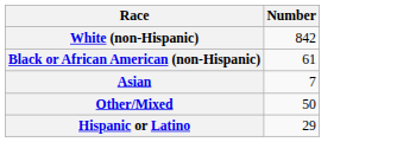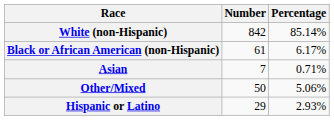 <table class="wikitable" style="text-align:right">
 <tr>
 <th scope="col">Race</th>
 <th scope="col">Number</th>
+<th scope="col">Percentage</th>
 </tr>
 <tr>
 <th scope="row"><a href='#'>White</a> (non-Hispanic)</th>
 <td>842</td>
+<td>85.14%</td>
 </tr>
 <tr>
 <th scope="row"><a href='#'>Black or African American</a> (non-Hispanic)</th>
 <td>61</td>
+<td>6.17%</td>
 </tr>
 <tr>
 <th scope="row"><a href='#'>Asian</a></th>
 <td>7</td>
+<td>0.71%</td>
 </tr>
 <tr>
 <th scope="row"><a href='#'>Other/Mixed</a></th>
 <td>50</td>
+<td>5.06%</td>
 </tr>
 <tr>
 <th scope="row"><a href='#'>Hispanic</a> or <a href='#'>Latino</a></th>
 <td>29</td>
+<td>2.93%</td>
 </tr>
 </table>
